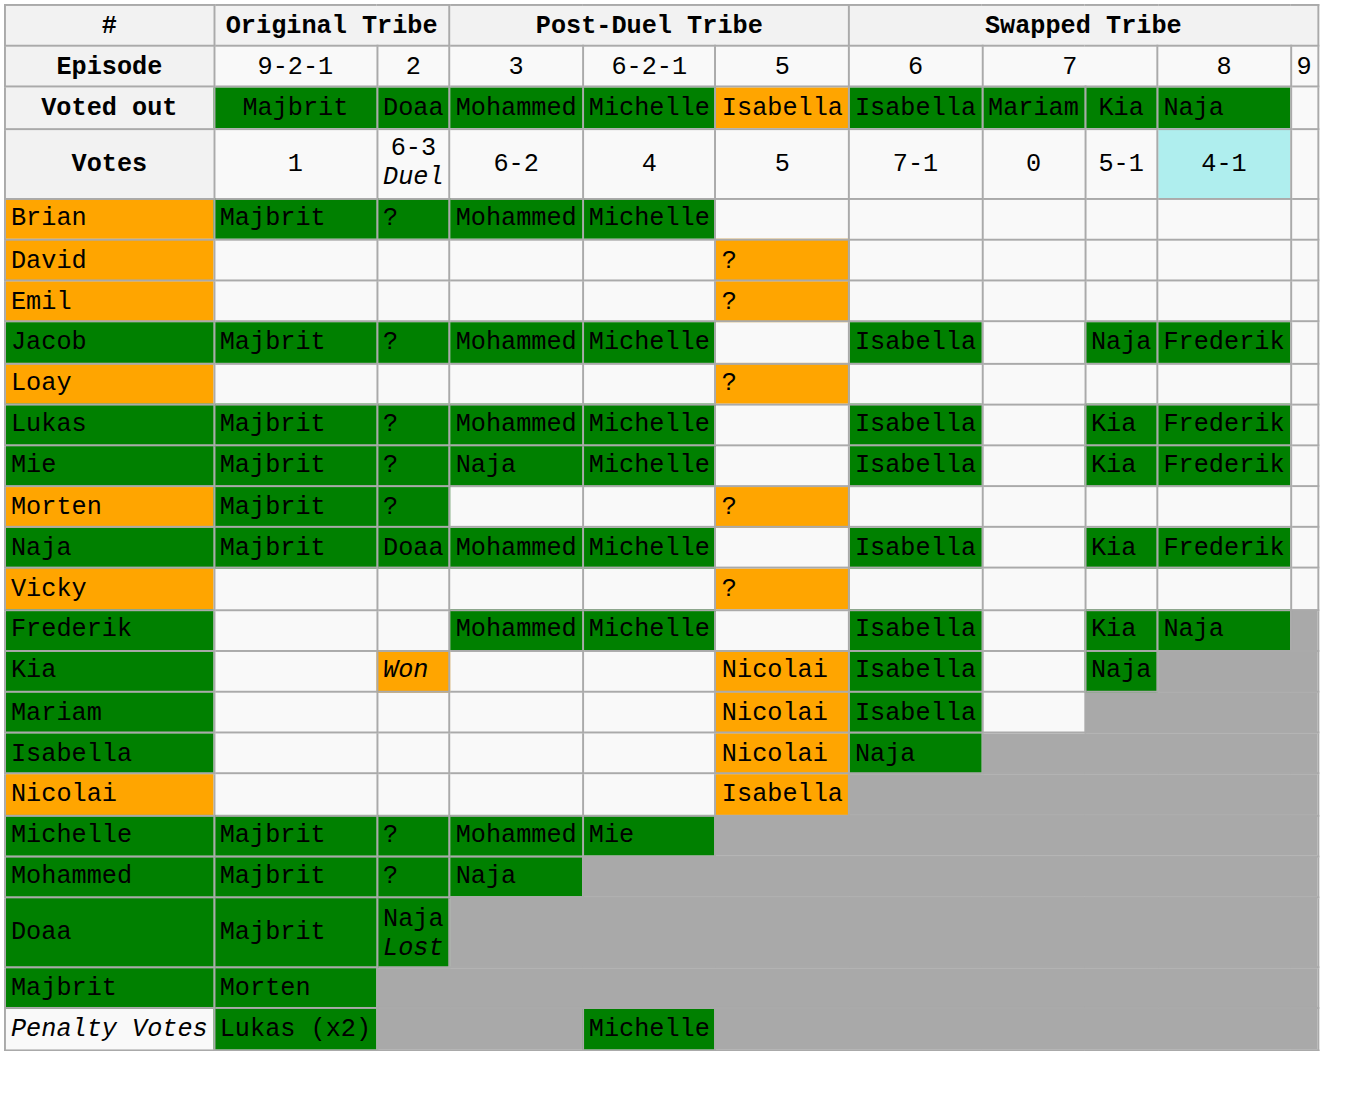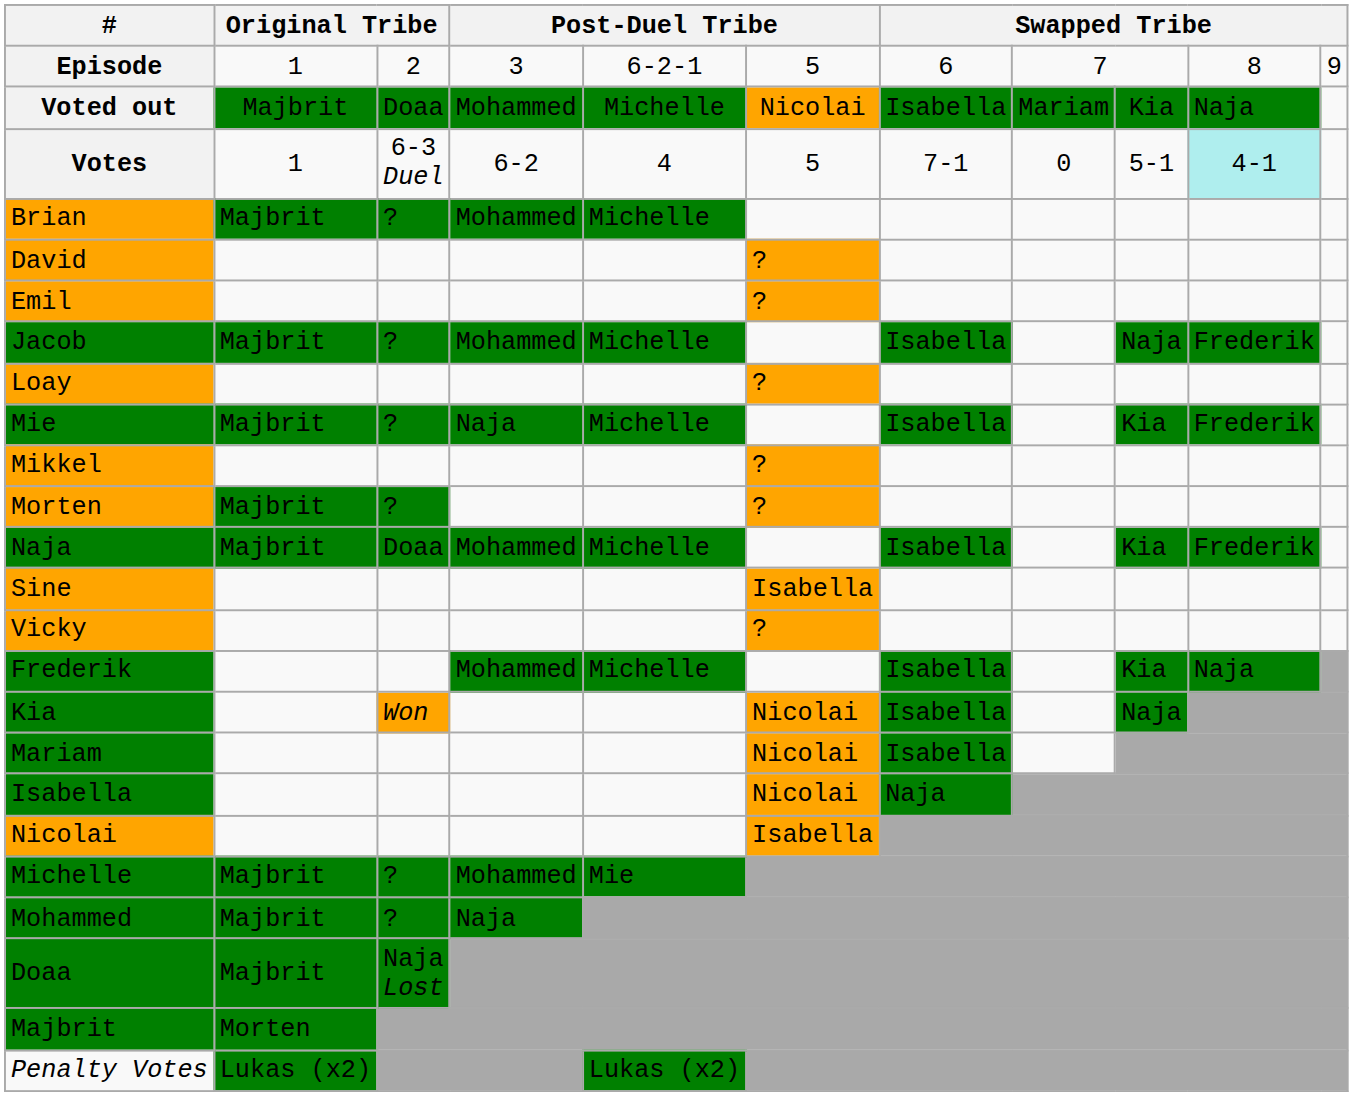 <table class="wikitable" text-align:center;">
 <tr>
 <th colspan="1">#</th>
 <th colspan="2">Original Tribe</th>
 <th colspan="3">Post-Duel Tribe</th>
 <th colspan="5">Swapped Tribe</th>
 </tr>
 <tr>
 <th colspan="1" align="left">Episode</th>
-<td align="center">9-2-1</td>
+<td align="center">1</td>
 <td align="center">2</td>
 <td align="center">3</td>
 <td align="center">6-2-1</td>
 <td align="center">5</td>
 <td align="center">6</td>
 <td colspan="2" align="center">7</td>
 <td align="center">8</td>
 <td align="center">9</td>
 </tr>
 <tr>
 <th colspan="1" align="left">Voted out</th>
 <td colspan="1" align="center" bgcolor="green">Majbrit</td>
 <td colspan="1" align="center" bgcolor="green">Doaa</td>
 <td colspan="1" align="center" bgcolor="green">Mohammed</td>
 <td colspan="1" align="center" bgcolor="green">Michelle</td>
-<td bgcolor="orange">Isabella</td>
+<td colspan="1" align="center" bgcolor="orange">Nicolai</td>
 <td colspan="1" align="center" bgcolor="green">Isabella</td>
 <td colspan="1" align="center" bgcolor="green">Mariam</td>
 <td colspan="1" align="center" bgcolor="green">Kia</td>
 <td bgcolor="green">Naja</td>
 <td colspan="1" align="center" bgcolor=""></td>
 </tr>
 <tr>
 <th colspan="1" align="left">Votes</th>
 <td align="center">1</td>
 <td align="center">6-3<br><em>Duel</em></td>
 <td align="center">6-2</td>
 <td align="center">4</td>
 <td align="center">5</td>
 <td align="center">7-1</td>
 <td align="center">0</td>
 <td align="center">5-1</td>
 <td align="center" style="background: paleturquoise;">4-1</td>
 <td align="center"></td>
 </tr>
 <tr>
 <td align="left" bgcolor="orange">Brian</td>
 <td bgcolor="green">Majbrit</td>
 <td bgcolor="green">?</td>
 <td bgcolor="green">Mohammed</td>
 <td bgcolor="green">Michelle</td>
 <td></td>
 <td></td>
 <td></td>
 <td></td>
 <td></td>
 <td></td>
 </tr>
 <tr>
 <td align="left" bgcolor="orange">David</td>
 <td></td>
 <td></td>
 <td></td>
 <td></td>
 <td bgcolor="orange">?</td>
 <td></td>
 <td></td>
 <td></td>
 <td></td>
 <td></td>
 </tr>
 <tr>
 <td align="left" bgcolor="orange">Emil</td>
 <td></td>
 <td></td>
 <td></td>
 <td></td>
 <td bgcolor="orange">?</td>
 <td></td>
 <td></td>
 <td></td>
 <td></td>
 <td></td>
 </tr>
 <tr>
 <td align="left" bgcolor="green">Jacob</td>
 <td bgcolor="green">Majbrit</td>
 <td bgcolor="green">?</td>
 <td bgcolor="green">Mohammed</td>
 <td bgcolor="green">Michelle</td>
 <td></td>
 <td bgcolor="green">Isabella</td>
 <td></td>
 <td bgcolor="green">Naja</td>
 <td bgcolor="green">Frederik</td>
 <td></td>
 </tr>
 <tr>
 <td align="left" bgcolor="orange">Loay</td>
 <td></td>
 <td></td>
 <td></td>
 <td></td>
 <td bgcolor="orange">?</td>
 <td></td>
 <td></td>
 <td></td>
 <td></td>
 <td></td>
 </tr>
 <tr>
-<td align="left" bgcolor="green">Lukas</td>
-<td bgcolor="green">Majbrit</td>
-<td bgcolor="green">?</td>
-<td bgcolor="green">Mohammed</td>
-<td bgcolor="green">Michelle</td>
-<td></td>
-<td bgcolor="green">Isabella</td>
-<td></td>
-<td bgcolor="green">Kia</td>
-<td bgcolor="green">Frederik</td>
-<td></td>
-</tr>
-<tr>
 <td align="left" bgcolor="green">Mie</td>
 <td bgcolor="green">Majbrit</td>
 <td bgcolor="green">?</td>
 <td bgcolor="green">Naja</td>
 <td bgcolor="green">Michelle</td>
 <td></td>
 <td bgcolor="green">Isabella</td>
 <td></td>
 <td bgcolor="green">Kia</td>
 <td bgcolor="green">Frederik</td>
+<td></td>
+</tr>
+<tr>
+<td align="left" bgcolor="orange">Mikkel</td>
+<td></td>
+<td></td>
+<td></td>
+<td></td>
+<td bgcolor="orange">?</td>
+<td></td>
+<td></td>
+<td></td>
+<td></td>
 <td></td>
 </tr>
 <tr>
 <td align="left" bgcolor="orange">Morten</td>
 <td bgcolor="green">Majbrit</td>
 <td bgcolor="green">?</td>
 <td></td>
 <td></td>
 <td bgcolor="orange">?</td>
 <td></td>
 <td></td>
 <td></td>
 <td></td>
 <td></td>
 </tr>
 <tr>
 <td align="left" bgcolor="green">Naja</td>
 <td bgcolor="green">Majbrit</td>
 <td bgcolor="green">Doaa</td>
 <td bgcolor="green">Mohammed</td>
 <td bgcolor="green">Michelle</td>
 <td></td>
 <td bgcolor="green">Isabella</td>
 <td></td>
 <td bgcolor="green">Kia</td>
 <td bgcolor="green">Frederik</td>
+<td></td>
+</tr>
+<tr>
+<td align="left" bgcolor="orange">Sine</td>
+<td></td>
+<td></td>
+<td></td>
+<td></td>
+<td bgcolor="orange">Isabella</td>
+<td></td>
+<td></td>
+<td></td>
+<td></td>
 <td></td>
 </tr>
 <tr>
 <td align="left" bgcolor="orange">Vicky</td>
 <td></td>
 <td></td>
 <td></td>
 <td></td>
 <td bgcolor="orange">?</td>
 <td></td>
 <td></td>
 <td></td>
 <td></td>
 <td></td>
 </tr>
 <tr>
 <td align="left" bgcolor="green">Frederik</td>
 <td></td>
 <td></td>
 <td bgcolor="green">Mohammed</td>
 <td bgcolor="green">Michelle</td>
 <td></td>
 <td bgcolor="green">Isabella</td>
 <td></td>
 <td bgcolor="green">Kia</td>
 <td bgcolor="green">Naja</td>
 <td bgcolor="darkgrey"></td>
 </tr>
 <tr>
 <td align="left" bgcolor="green">Kia</td>
 <td></td>
 <td bgcolor="orange"><em>Won</em></td>
 <td></td>
 <td></td>
 <td bgcolor="orange">Nicolai</td>
 <td bgcolor="green">Isabella</td>
 <td></td>
 <td bgcolor="green">Naja</td>
 <td colspan="2" bgcolor="darkgrey"></td>
 </tr>
 <tr>
 <td align="left" bgcolor="green">Mariam</td>
 <td></td>
 <td></td>
 <td></td>
 <td></td>
 <td bgcolor="orange">Nicolai</td>
 <td bgcolor="green">Isabella</td>
 <td></td>
 <td colspan="3" bgcolor="darkgrey"></td>
 </tr>
 <tr>
 <td align="left" bgcolor="green">Isabella</td>
 <td></td>
 <td></td>
 <td></td>
 <td></td>
 <td bgcolor="orange">Nicolai</td>
 <td bgcolor="green">Naja</td>
 <td colspan="4" bgcolor="darkgrey"></td>
 </tr>
 <tr>
 <td align="left" bgcolor="orange">Nicolai</td>
 <td></td>
 <td></td>
 <td></td>
 <td></td>
 <td bgcolor="orange">Isabella</td>
 <td colspan="5" bgcolor="darkgrey"></td>
 </tr>
 <tr>
 <td align="left" bgcolor="green">Michelle</td>
 <td bgcolor="green">Majbrit</td>
 <td bgcolor="green">?</td>
 <td bgcolor="green">Mohammed</td>
 <td bgcolor="green">Mie</td>
 <td colspan="6" bgcolor="darkgrey"></td>
 </tr>
 <tr>
 <td align="left" bgcolor="green">Mohammed</td>
 <td bgcolor="green">Majbrit</td>
 <td bgcolor="green">?</td>
 <td bgcolor="green">Naja</td>
 <td colspan="7" bgcolor="darkgrey"></td>
 </tr>
 <tr>
 <td align="left" bgcolor="green">Doaa</td>
 <td bgcolor="green">Majbrit</td>
 <td bgcolor="green">Naja<br><em>Lost</em></td>
 <td colspan="8" bgcolor="darkgrey"></td>
 </tr>
 <tr>
 <td align="left" bgcolor="green">Majbrit</td>
 <td bgcolor="green">Morten</td>
 <td colspan="9" bgcolor="darkgrey"></td>
 </tr>
 <tr>
 <td align="left"><em>Penalty Votes</em></td>
 <td bgcolor="green">Lukas (x2)</td>
 <td colspan="2" bgcolor="darkgrey"></td>
-<td bgcolor="green">Michelle</td>
+<td bgcolor="green">Lukas (x2)</td>
 <td colspan="6" bgcolor="darkgrey"></td>
 </tr>
 <tr>
 </tr>
 </table>
